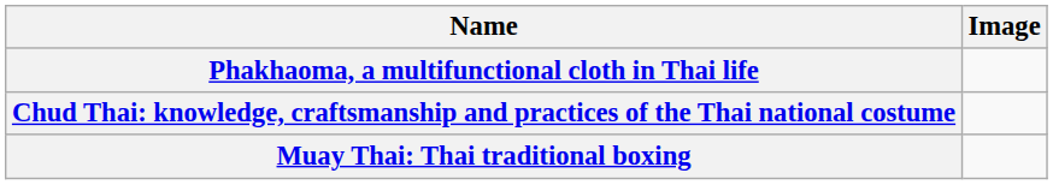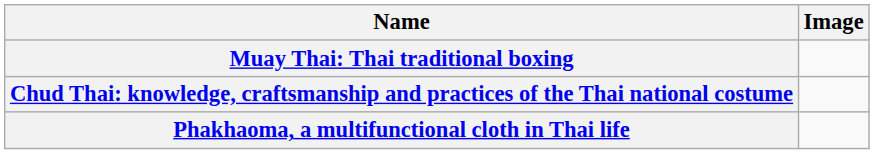 <table class="wikitable sortable plainrowheaders">
 <tr>
 <th>Name</th>
 <th class="unsortable">Image</th>
 </tr>
 <tr>
-<th scope="row"><a href='#'>Phakhaoma, a multifunctional cloth in Thai life</a></th>
+<th scope="row"><a href='#'>Muay Thai: Thai traditional boxing</a></th>
 <td></td>
 </tr>
 <tr>
 <th scope="row"><a href='#'>Chud Thai: knowledge, craftsmanship and practices of the Thai national costume</a></th>
 <td></td>
 </tr>
 <tr>
-<th scope="row"><a href='#'>Muay Thai: Thai traditional boxing</a></th>
+<th scope="row"><a href='#'>Phakhaoma, a multifunctional cloth in Thai life</a></th>
 <td></td>
 </tr>
 </table>
